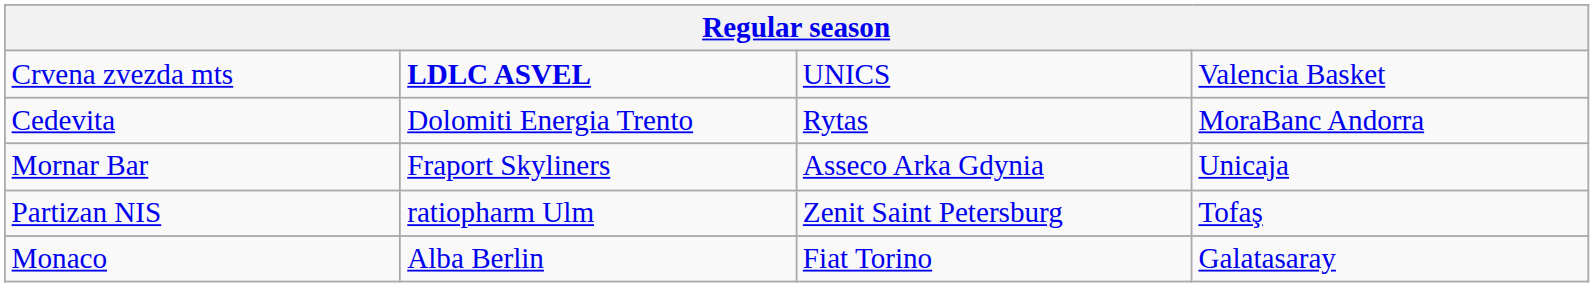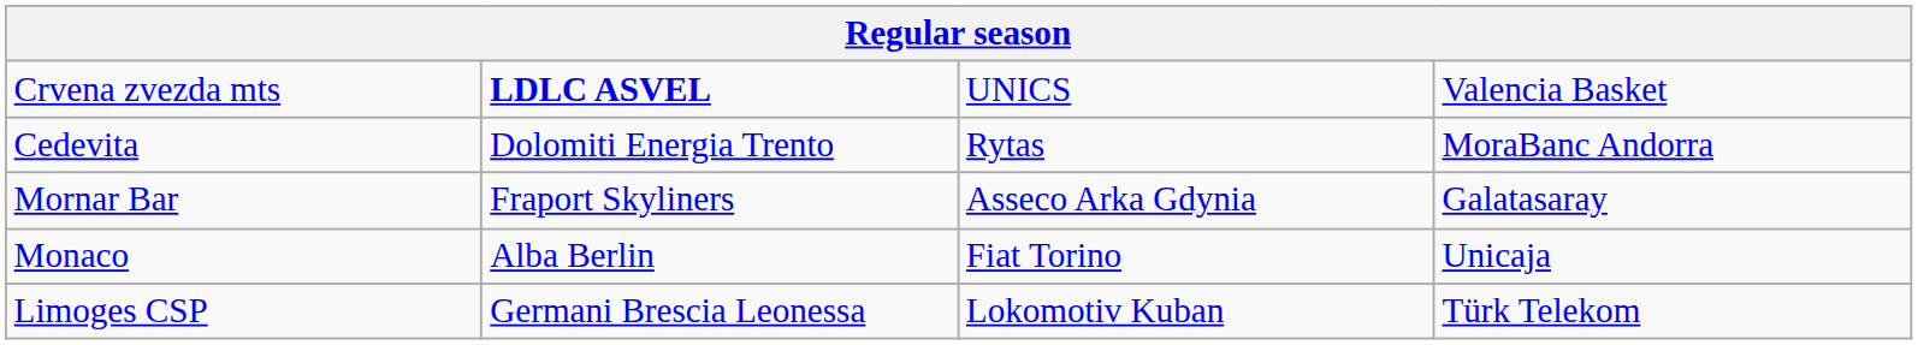 <table class="wikitable" style="white-space: nowrap;">
 <tr>
 <th colspan=4><a href='#'>Regular season</a></th>
 </tr>
 <tr>
 <td width=210> <a href='#'>Crvena zvezda mts</a> </td>
 <td width=210><strong> <a href='#'>LDLC ASVEL</a> </strong></td>
 <td width=210> <a href='#'>UNICS</a> </td>
 <td width=210> <a href='#'>Valencia Basket</a> </td>
 </tr>
 <tr>
 <td width=210> <a href='#'>Cedevita</a> </td>
 <td width=210> <a href='#'>Dolomiti Energia Trento</a> </td>
 <td width=210> <a href='#'>Rytas</a> </td>
 <td width=210> <a href='#'>MoraBanc Andorra</a> </td>
 </tr>
 <tr>
 <td width=210> <a href='#'>Mornar Bar</a> </td>
 <td width=210> <a href='#'>Fraport Skyliners</a> </td>
 <td width=210> <a href='#'>Asseco Arka Gdynia</a> </td>
-<td width=210> <a href='#'>Unicaja</a> </td>
-</tr>
-<tr>
-<td width=210> <a href='#'>Partizan NIS</a> </td>
-<td width=210> <a href='#'>ratiopharm Ulm</a> </td>
-<td width=210> <a href='#'>Zenit Saint Petersburg</a> </td>
-<td width=210> <a href='#'>Tofaş</a> </td>
+<td width=210> <a href='#'>Galatasaray</a> </td>
 </tr>
 <tr>
 <td width=210> <a href='#'>Monaco</a> </td>
 <td width=210> <a href='#'>Alba Berlin</a> </td>
 <td width=210> <a href='#'>Fiat Torino</a> </td>
-<td width=210> <a href='#'>Galatasaray</a> </td>
+<td width=210> <a href='#'>Unicaja</a> </td>
+</tr>
+<tr>
+<td width=210> <a href='#'>Limoges CSP</a> </td>
+<td width=210> <a href='#'>Germani Brescia Leonessa</a> </td>
+<td width=210> <a href='#'>Lokomotiv Kuban</a> </td>
+<td width=210> <a href='#'>Türk Telekom</a> </td>
 </tr>
 </table>
